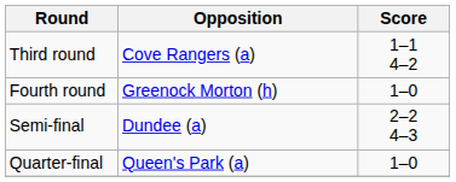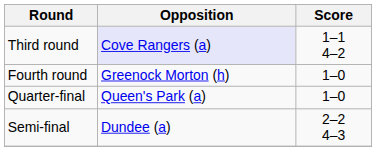 <table class="wikitable" >
 <tr>
 <th width=100>Round</th>
 <th width=220>Opposition</th>
 <th width=80>Score</th>
 </tr>
 <tr>
 <td>Third round</td>
-<td><a href='#'>Cove Rangers</a> (<a href='#'>a</a>)</td>
+<td style="background: lavender;"><a href='#'>Cove Rangers</a> (<a href='#'>a</a>)</td>
 <td align=center>1–1 <br>4–2 </td>
 </tr>
 <tr>
 <td>Fourth round</td>
 <td><a href='#'>Greenock Morton</a> (<a href='#'>h</a>)</td>
 <td align=center>1–0</td>
 </tr>
 <tr>
+<td>Quarter-final</td>
+<td><a href='#'>Queen's Park</a> (<a href='#'>a</a>)</td>
+<td align=center>1–0</td>
+</tr>
+<tr>
 <td>Semi-final</td>
 <td><a href='#'>Dundee</a> (<a href='#'>a</a>)</td>
 <td align=center>2–2 <br>4–3 </td>
 </tr>
 <tr>
-<td>Quarter-final</td>
-<td><a href='#'>Queen's Park</a> (<a href='#'>a</a>)</td>
-<td align=center>1–0</td>
-</tr>
-<tr>
 </tr>
 </table>
